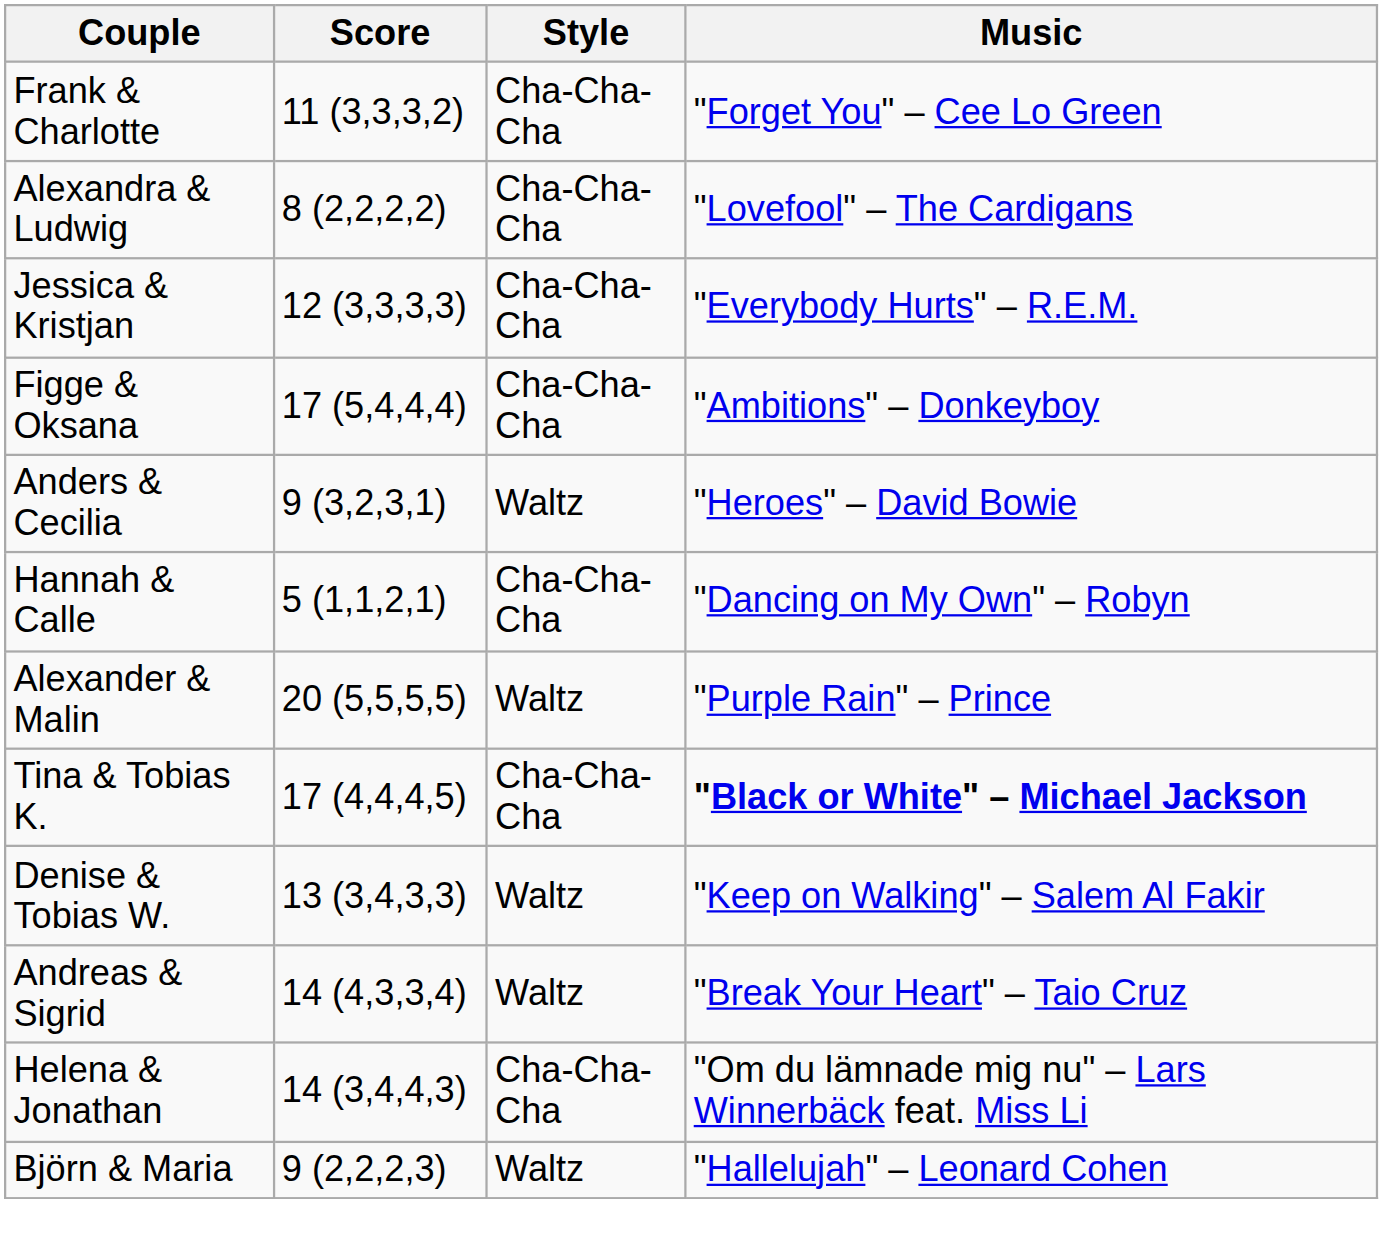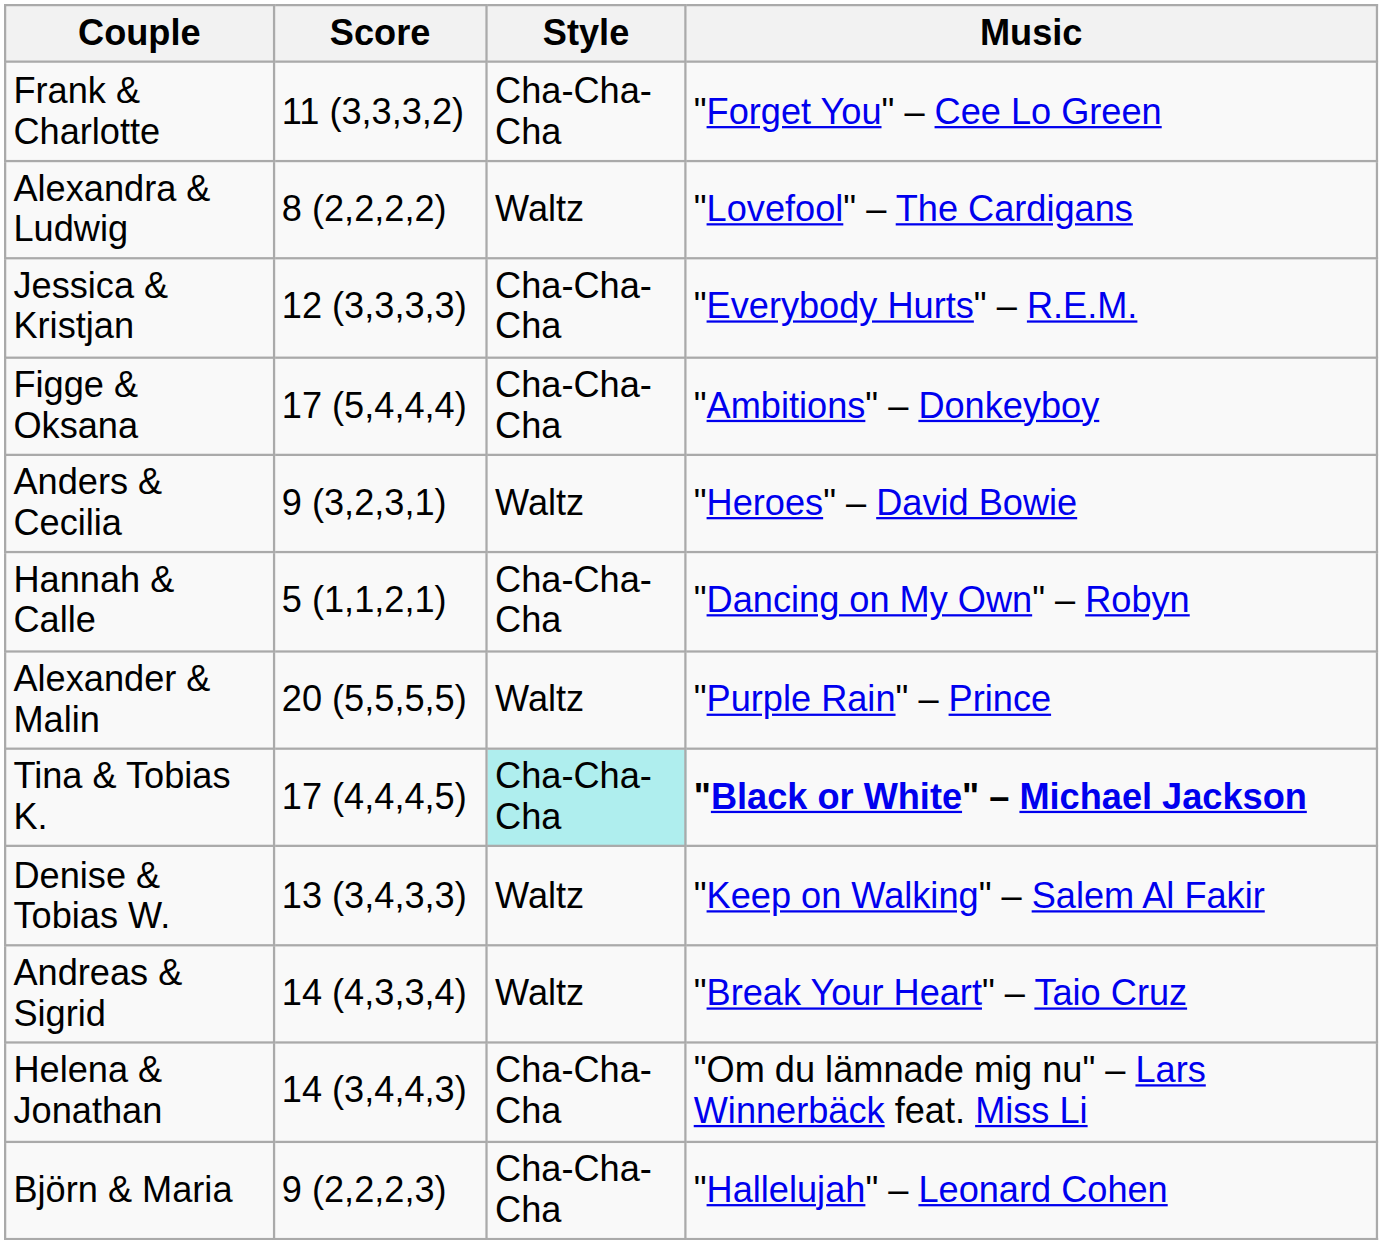 <table class="wikitable">
 <tr>
 <th width="130">Couple</th>
 <th width="100">Score</th>
 <th width="100">Style</th>
 <th width="400">Music</th>
 </tr>
 <tr>
 <td>Frank & Charlotte</td>
 <td>11 (3,3,3,2)</td>
 <td>Cha-Cha-Cha</td>
 <td>"<a href='#'>Forget You</a>" – <a href='#'>Cee Lo Green</a></td>
 </tr>
 <tr>
 <td>Alexandra & Ludwig</td>
 <td>8 (2,2,2,2)</td>
-<td>Cha-Cha-Cha</td>
+<td>Waltz</td>
 <td>"<a href='#'>Lovefool</a>" – <a href='#'>The Cardigans</a></td>
 </tr>
 <tr>
 <td>Jessica & Kristjan</td>
 <td>12 (3,3,3,3)</td>
 <td>Cha-Cha-Cha</td>
 <td>"<a href='#'>Everybody Hurts</a>" – <a href='#'>R.E.M.</a></td>
 </tr>
 <tr>
 <td>Figge & Oksana</td>
 <td>17 (5,4,4,4)</td>
 <td>Cha-Cha-Cha</td>
 <td>"<a href='#'>Ambitions</a>" – <a href='#'>Donkeyboy</a></td>
 </tr>
 <tr>
 <td>Anders & Cecilia</td>
 <td>9 (3,2,3,1)</td>
 <td>Waltz</td>
 <td>"<a href='#'>Heroes</a>" – <a href='#'>David Bowie</a></td>
 </tr>
 <tr>
 <td>Hannah & Calle</td>
 <td>5 (1,1,2,1)</td>
 <td>Cha-Cha-Cha</td>
 <td>"<a href='#'>Dancing on My Own</a>" – <a href='#'>Robyn</a></td>
 </tr>
 <tr>
 <td>Alexander & Malin</td>
 <td>20 (5,5,5,5)</td>
 <td>Waltz</td>
 <td>"<a href='#'>Purple Rain</a>" – <a href='#'>Prince</a></td>
 </tr>
 <tr>
 <td>Tina & Tobias K.</td>
 <td>17 (4,4,4,5)</td>
-<td>Cha-Cha-Cha</td>
+<td style="background: paleturquoise;">Cha-Cha-Cha</td>
 <td><strong>"<a href='#'>Black or White</a>" – <a href='#'>Michael Jackson</a></strong></td>
 </tr>
 <tr>
 <td>Denise & Tobias W.</td>
 <td>13 (3,4,3,3)</td>
 <td>Waltz</td>
 <td>"<a href='#'>Keep on Walking</a>" – <a href='#'>Salem Al Fakir</a></td>
 </tr>
 <tr>
 <td>Andreas & Sigrid</td>
 <td>14 (4,3,3,4)</td>
 <td>Waltz</td>
 <td>"<a href='#'>Break Your Heart</a>" – <a href='#'>Taio Cruz</a></td>
 </tr>
 <tr>
 <td>Helena & Jonathan</td>
 <td>14 (3,4,4,3)</td>
 <td>Cha-Cha-Cha</td>
 <td>"Om du lämnade mig nu" – <a href='#'>Lars Winnerbäck</a> feat. <a href='#'>Miss Li</a></td>
 </tr>
 <tr>
 <td>Björn & Maria</td>
 <td>9 (2,2,2,3)</td>
-<td>Waltz</td>
+<td>Cha-Cha-Cha</td>
 <td>"<a href='#'>Hallelujah</a>" – <a href='#'>Leonard Cohen</a></td>
 </tr>
 <tr>
 </tr>
 </table>
